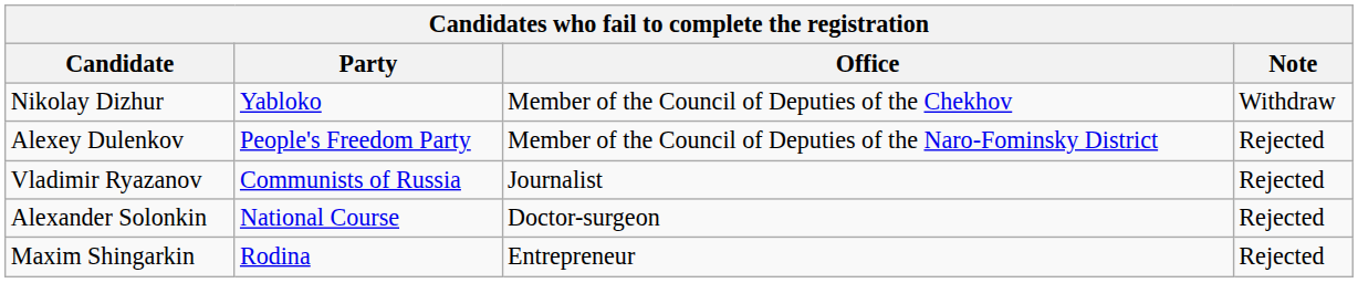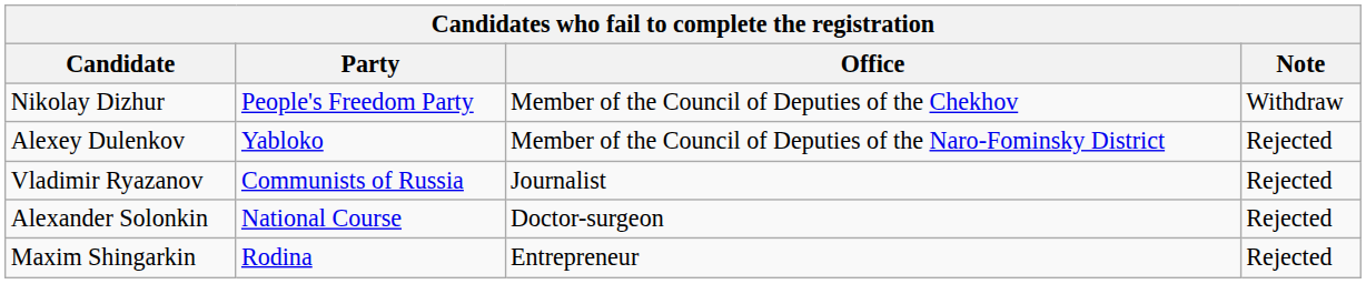 <table class="wikitable collapsible collapsed" style="width:100%">
 <tr>
 <th colspan=4>Candidates who fail to complete the registration</th>
 </tr>
 <tr>
 <th>Candidate</th>
 <th>Party</th>
 <th>Office</th>
 <th>Note</th>
 </tr>
 <tr>
 <td>Nikolay Dizhur</td>
-<td><a href='#'>Yabloko</a></td>
+<td><a href='#'>People's Freedom Party</a></td>
 <td>Member of the Council of Deputies of the <a href='#'>Chekhov</a></td>
 <td>Withdraw</td>
 </tr>
 <tr>
 <td>Alexey Dulenkov</td>
-<td><a href='#'>People's Freedom Party</a></td>
+<td><a href='#'>Yabloko</a></td>
 <td>Member of the Council of Deputies of the <a href='#'>Naro-Fominsky District</a></td>
 <td>Rejected</td>
 </tr>
 <tr>
 <td>Vladimir Ryazanov</td>
 <td><a href='#'>Communists of Russia</a></td>
 <td>Journalist</td>
 <td>Rejected</td>
 </tr>
 <tr>
 <td>Alexander Solonkin</td>
 <td><a href='#'>National Course</a></td>
 <td>Doctor-surgeon</td>
 <td>Rejected</td>
 </tr>
 <tr>
 <td>Maxim Shingarkin</td>
 <td><a href='#'>Rodina</a></td>
 <td>Entrepreneur</td>
 <td>Rejected</td>
 </tr>
 </table>
